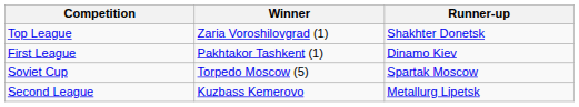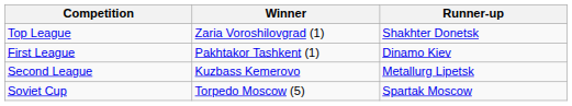 <table class="wikitable">
 <tr>
 <th style="width:15em">Competition</th>
 <th style="width:15em">Winner</th>
 <th style="width:15em">Runner-up</th>
 </tr>
 <tr>
 <td><a href='#'>Top League</a></td>
 <td><a href='#'>Zaria Voroshilovgrad</a> (1)</td>
 <td><a href='#'>Shakhter Donetsk</a></td>
 </tr>
 <tr>
 <td><a href='#'>First League</a></td>
 <td><a href='#'>Pakhtakor Tashkent</a> (1)</td>
 <td><a href='#'>Dinamo Kiev</a></td>
 </tr>
 <tr>
+<td><a href='#'>Second League</a></td>
+<td><a href='#'>Kuzbass Kemerovo</a></td>
+<td><a href='#'>Metallurg Lipetsk</a></td>
+</tr>
+<tr>
 <td><a href='#'>Soviet Cup</a></td>
 <td><a href='#'>Torpedo Moscow</a> (5)</td>
 <td><a href='#'>Spartak Moscow</a></td>
 </tr>
-<tr>
-<td><a href='#'>Second League</a></td>
-<td><a href='#'>Kuzbass Kemerovo</a></td>
-<td><a href='#'>Metallurg Lipetsk</a></td>
-</tr>
 </table>
